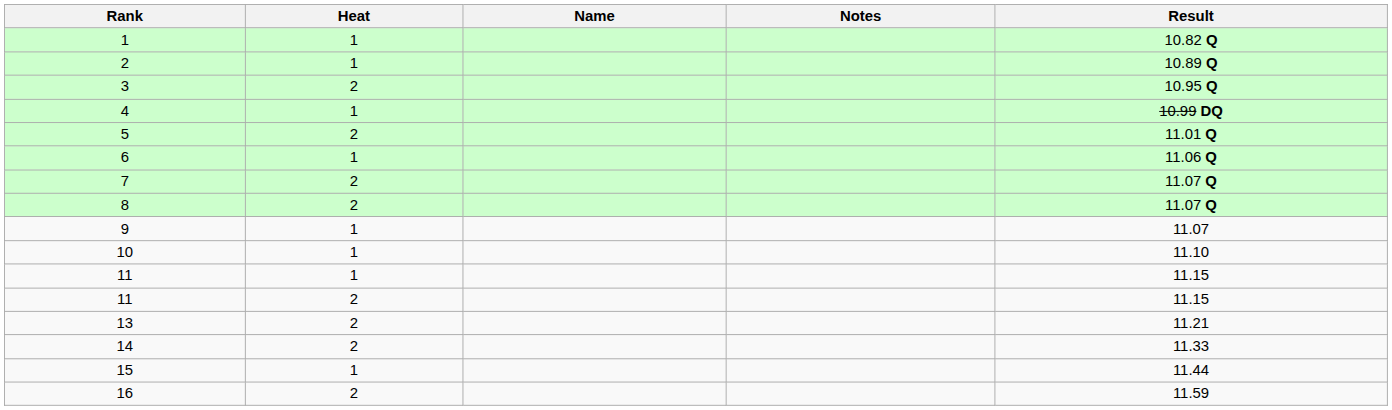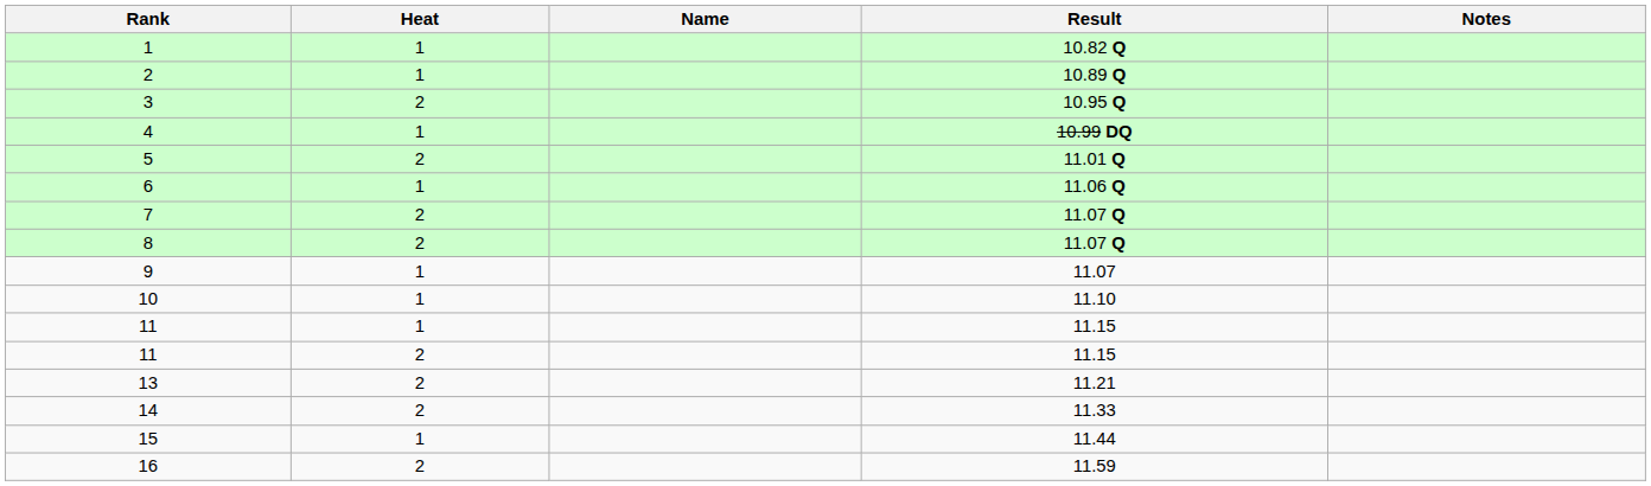 <table class="sortable wikitable" width=75%>
 <tr>
 <th>Rank</th>
 <th>Heat</th>
 <th>Name</th>
+<th>Result</th>
 <th>Notes</th>
-<th>Result</th>
 </tr>
 <tr style="background:#ccffcc;" align="center">
 <td>1</td>
 <td>1</td>
 <td align="left"></td>
+<td>10.82 <strong>Q</strong></td>
 <td></td>
-<td>10.82 <strong>Q</strong></td>
 </tr>
 <tr style="background:#ccffcc;" align="center">
 <td>2</td>
 <td>1</td>
 <td align="left"></td>
+<td>10.89 <strong>Q</strong></td>
 <td></td>
-<td>10.89 <strong>Q</strong></td>
 </tr>
 <tr style="background:#ccffcc;" align="center">
 <td>3</td>
 <td>2</td>
 <td align="left"></td>
+<td>10.95 <strong>Q</strong></td>
 <td></td>
-<td>10.95 <strong>Q</strong></td>
 </tr>
 <tr style="background:#ccffcc;" align="center">
 <td>4</td>
 <td>1</td>
 <td align="left"></td>
+<td><s>10.99</s> <strong>DQ</strong></td>
 <td></td>
-<td><s>10.99</s> <strong>DQ</strong></td>
 </tr>
 <tr style="background:#ccffcc;" align="center">
 <td>5</td>
 <td>2</td>
 <td align="left"></td>
+<td>11.01 <strong>Q</strong></td>
 <td></td>
-<td>11.01 <strong>Q</strong></td>
 </tr>
 <tr style="background:#ccffcc;" align="center">
 <td>6</td>
 <td>1</td>
 <td align="left"></td>
+<td>11.06 <strong>Q</strong></td>
 <td></td>
-<td>11.06 <strong>Q</strong></td>
 </tr>
 <tr style="background:#ccffcc;" align="center">
 <td>7</td>
 <td>2</td>
 <td align="left"></td>
+<td>11.07 <strong>Q</strong></td>
 <td></td>
-<td>11.07 <strong>Q</strong></td>
 </tr>
 <tr style="background:#ccffcc;" align="center">
 <td>8</td>
 <td>2</td>
 <td align="left"></td>
+<td>11.07 <strong>Q</strong></td>
 <td></td>
-<td>11.07 <strong>Q</strong></td>
 </tr>
 <tr align="center">
 <td>9</td>
 <td>1</td>
 <td align="left"></td>
+<td>11.07</td>
 <td></td>
-<td>11.07</td>
 </tr>
 <tr align="center">
 <td>10</td>
 <td>1</td>
 <td align="left"></td>
+<td>11.10</td>
 <td></td>
-<td>11.10</td>
 </tr>
 <tr align="center">
 <td>11</td>
 <td>1</td>
 <td align="left"></td>
+<td>11.15</td>
 <td></td>
-<td>11.15</td>
 </tr>
 <tr align="center">
 <td>11</td>
 <td>2</td>
 <td align="left"></td>
+<td>11.15</td>
 <td></td>
-<td>11.15</td>
 </tr>
 <tr align="center">
 <td>13</td>
 <td>2</td>
 <td align="left"></td>
+<td>11.21</td>
 <td></td>
-<td>11.21</td>
 </tr>
 <tr align="center">
 <td>14</td>
 <td>2</td>
 <td align="left"></td>
+<td>11.33</td>
 <td></td>
-<td>11.33</td>
 </tr>
 <tr align="center">
 <td>15</td>
 <td>1</td>
 <td align="left"></td>
+<td>11.44</td>
 <td></td>
-<td>11.44</td>
 </tr>
 <tr align="center">
 <td>16</td>
 <td>2</td>
 <td align="left"></td>
+<td>11.59</td>
 <td></td>
-<td>11.59</td>
 </tr>
 </table>
